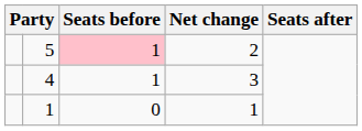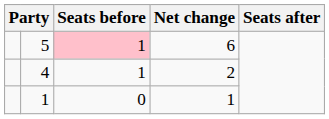 <table class=wikitable style="text-align:right">
 <tr>
 <th colspan="2">Party</th>
 <th>Seats before</th>
 <th>Net change</th>
 <th>Seats after</th>
 </tr>
 <tr>
 <td></td>
 <td>5</td>
 <td style="background: pink;"> 1</td>
-<td>2</td>
+<td>6</td>
 </tr>
 <tr>
 <td></td>
 <td>4</td>
 <td> 1</td>
-<td>3</td>
+<td>2</td>
 </tr>
 <tr>
 <td></td>
 <td>1</td>
 <td> 0</td>
 <td>1</td>
 </tr>
 </table>
